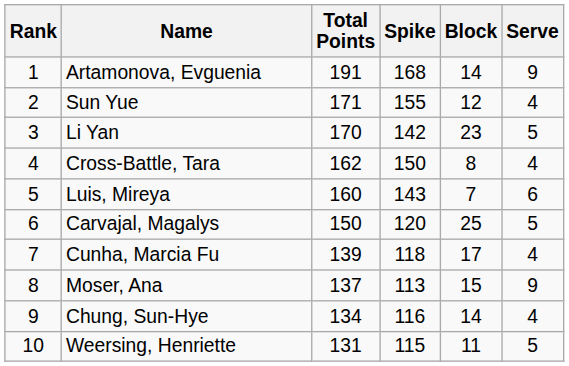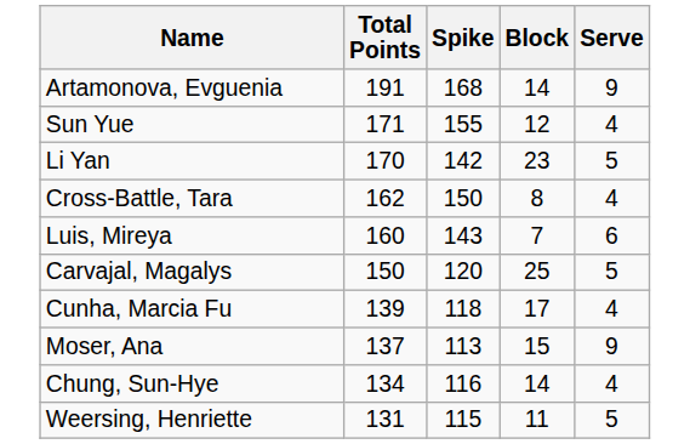 <table class="wikitable" style="margin:0.5em auto;width=480;font-size:90%">
 <tr>
-<th width=30>Rank</th>
 <th width=180>Name</th>
 <th width=35>Total Points</th>
 <th width=35>Spike</th>
 <th width=35>Block</th>
 <th width=35>Serve</th>
 </tr>
 <tr>
-<td align=center>1</td>
 <td> Artamonova, Evguenia</td>
 <td align=center>191</td>
 <td align=center>168</td>
 <td align=center>14</td>
 <td align=center>9</td>
 </tr>
 <tr>
-<td align=center>2</td>
 <td> Sun Yue</td>
 <td align=center>171</td>
 <td align=center>155</td>
 <td align=center>12</td>
 <td align=center>4</td>
 </tr>
 <tr>
-<td align=center>3</td>
 <td> Li Yan</td>
 <td align=center>170</td>
 <td align=center>142</td>
 <td align=center>23</td>
 <td align=center>5</td>
 </tr>
 <tr>
-<td align=center>4</td>
 <td> Cross-Battle, Tara</td>
 <td align=center>162</td>
 <td align=center>150</td>
 <td align=center>8</td>
 <td align=center>4</td>
 </tr>
 <tr>
-<td align=center>5</td>
 <td> Luis, Mireya</td>
 <td align=center>160</td>
 <td align=center>143</td>
 <td align=center>7</td>
 <td align=center>6</td>
 </tr>
 <tr>
-<td align=center>6</td>
 <td> Carvajal, Magalys</td>
 <td align=center>150</td>
 <td align=center>120</td>
 <td align=center>25</td>
 <td align=center>5</td>
 </tr>
 <tr>
-<td align=center>7</td>
 <td> Cunha, Marcia Fu</td>
 <td align=center>139</td>
 <td align=center>118</td>
 <td align=center>17</td>
 <td align=center>4</td>
 </tr>
 <tr>
-<td align=center>8</td>
 <td> Moser, Ana</td>
 <td align=center>137</td>
 <td align=center>113</td>
 <td align=center>15</td>
 <td align=center>9</td>
 </tr>
 <tr>
-<td align=center>9</td>
 <td> Chung, Sun-Hye</td>
 <td align=center>134</td>
 <td align=center>116</td>
 <td align=center>14</td>
 <td align=center>4</td>
 </tr>
 <tr>
-<td align=center>10</td>
 <td> Weersing, Henriette</td>
 <td align=center>131</td>
 <td align=center>115</td>
 <td align=center>11</td>
 <td align=center>5</td>
 </tr>
 </table>
